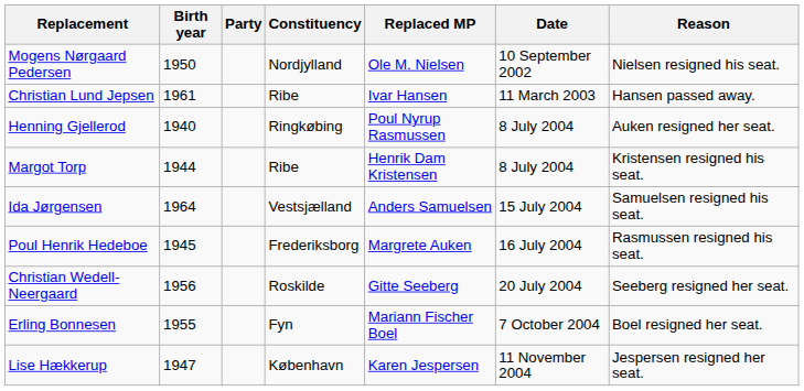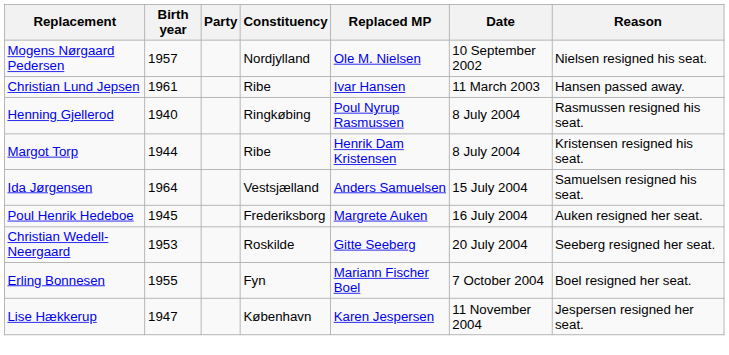 <table class="wikitable sortable">
 <tr>
 <th>Replacement</th>
 <th>Birth year</th>
 <th>Party</th>
 <th>Constituency</th>
 <th>Replaced MP</th>
 <th>Date</th>
 <th width="200px" class="unsortable">Reason</th>
 </tr>
 <tr>
 <td><a href='#'>Mogens Nørgaard Pedersen</a></td>
-<td>1950</td>
+<td>1957</td>
 <td data-sort-value="K" style="text-align: left;"></td>
 <td>Nordjylland</td>
 <td><a href='#'>Ole M. Nielsen</a></td>
 <td>10 September 2002</td>
 <td>Nielsen resigned his seat.</td>
 </tr>
 <tr>
 <td><a href='#'>Christian Lund Jepsen</a></td>
 <td>1961</td>
 <td data-sort-value="V" style="text-align: left;"></td>
 <td>Ribe</td>
 <td><a href='#'>Ivar Hansen</a></td>
 <td>11 March 2003</td>
 <td>Hansen passed away.</td>
 </tr>
 <tr>
 <td><a href='#'>Henning Gjellerod</a></td>
 <td>1940</td>
 <td data-sort-value="A" style="text-align: left;"></td>
 <td>Ringkøbing</td>
 <td><a href='#'>Poul Nyrup Rasmussen</a></td>
 <td>8 July 2004</td>
-<td>Auken resigned her seat.</td>
+<td>Rasmussen resigned his seat.</td>
 </tr>
 <tr>
 <td><a href='#'>Margot Torp</a></td>
 <td>1944</td>
 <td data-sort-value="A" style="text-align: left;"></td>
 <td>Ribe</td>
 <td><a href='#'>Henrik Dam Kristensen</a></td>
 <td>8 July 2004</td>
 <td>Kristensen resigned his seat.</td>
 </tr>
 <tr>
 <td><a href='#'>Ida Jørgensen</a></td>
 <td>1964</td>
 <td data-sort-value="B" style="text-align: left;"></td>
 <td>Vestsjælland</td>
 <td><a href='#'>Anders Samuelsen</a></td>
 <td>15 July 2004</td>
 <td>Samuelsen resigned his seat.</td>
 </tr>
 <tr>
 <td><a href='#'>Poul Henrik Hedeboe</a></td>
 <td>1945</td>
 <td data-sort-value="F" style="text-align: left;"></td>
 <td>Frederiksborg</td>
 <td><a href='#'>Margrete Auken</a></td>
 <td>16 July 2004</td>
-<td>Rasmussen resigned his seat.</td>
+<td>Auken resigned her seat.</td>
 </tr>
 <tr>
 <td><a href='#'>Christian Wedell-Neergaard</a></td>
-<td>1956</td>
+<td>1953</td>
 <td data-sort-value="C" style="text-align: left;"></td>
 <td>Roskilde</td>
 <td><a href='#'>Gitte Seeberg</a></td>
 <td>20 July 2004</td>
 <td>Seeberg resigned her seat.</td>
 </tr>
 <tr>
 <td><a href='#'>Erling Bonnesen</a></td>
 <td>1955</td>
 <td data-sort-value="V" style="text-align: left;"></td>
 <td>Fyn</td>
 <td><a href='#'>Mariann Fischer Boel</a></td>
 <td>7 October 2004</td>
 <td>Boel resigned her seat.</td>
 </tr>
 <tr>
 <td><a href='#'>Lise Hækkerup</a></td>
 <td>1947</td>
 <td data-sort-value="V" style="text-align: left;"></td>
 <td>København</td>
 <td><a href='#'>Karen Jespersen</a></td>
 <td>11 November 2004</td>
 <td>Jespersen resigned her seat.</td>
 </tr>
 </table>
